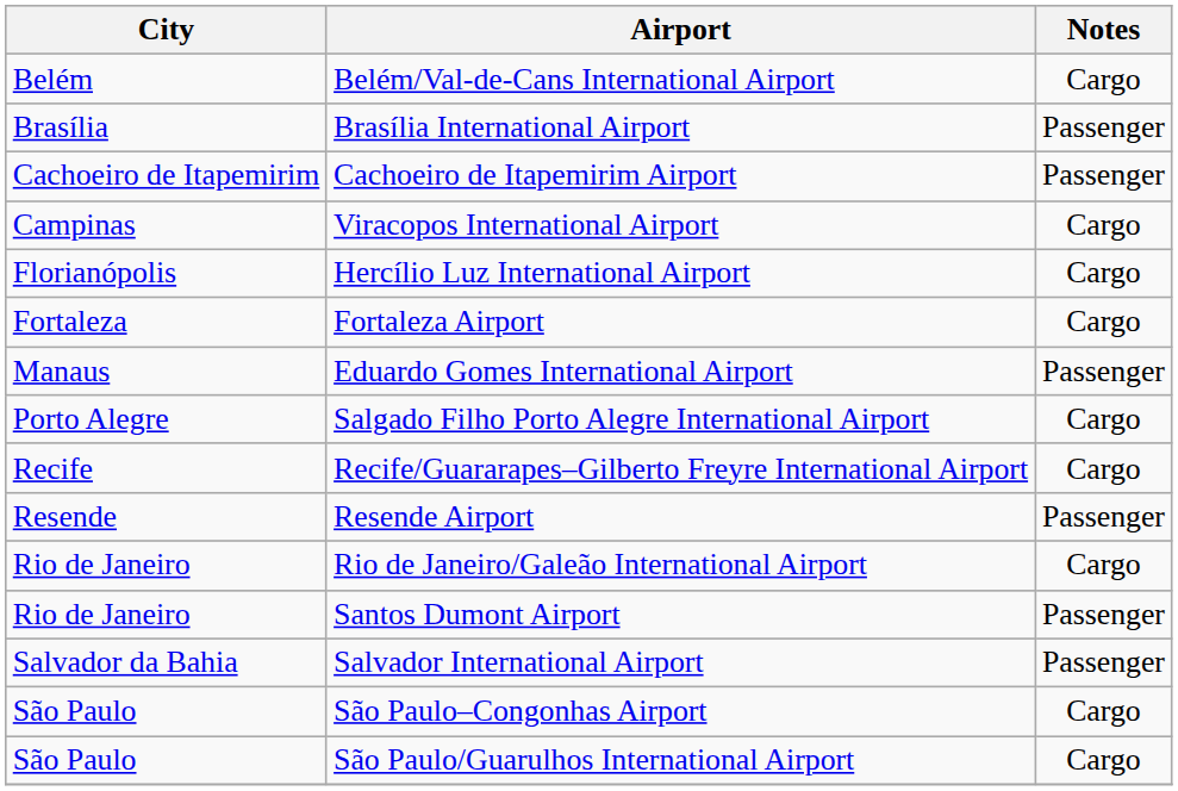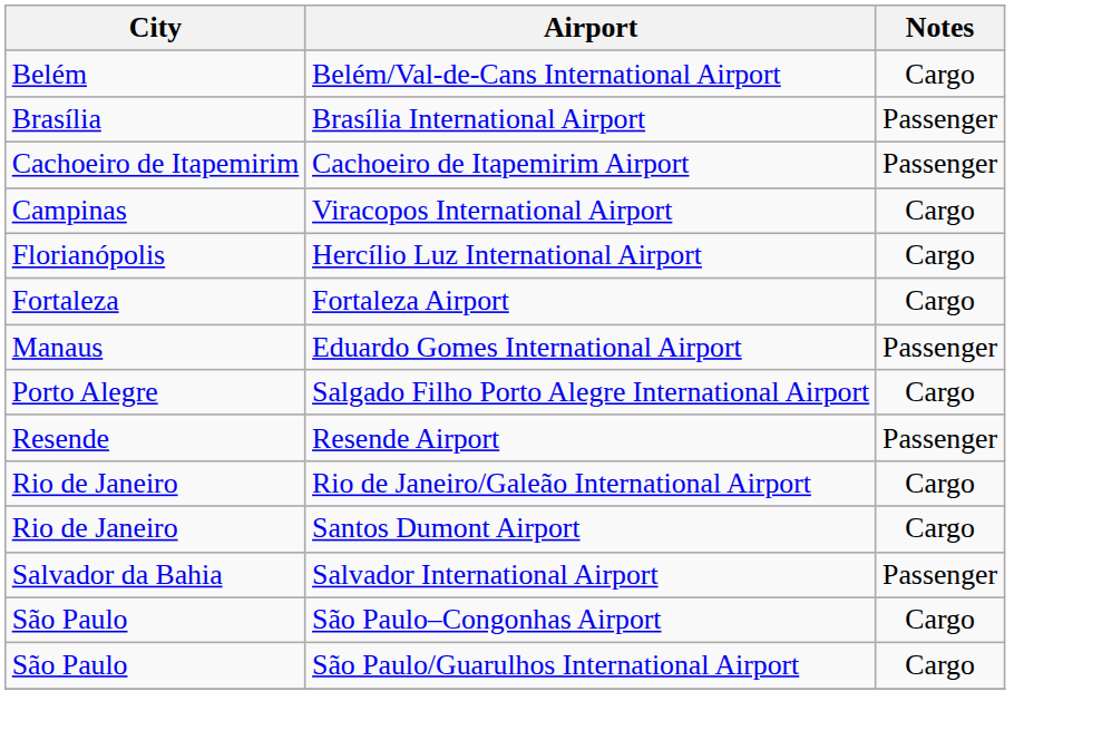 <table class="wikitable sortable">
 <tr>
 <th>City</th>
 <th>Airport</th>
 <th>Notes</th>
 </tr>
 <tr>
 <td><a href='#'>Belém</a></td>
 <td><a href='#'>Belém/Val-de-Cans International Airport</a></td>
 <td align=center>Cargo</td>
 </tr>
 <tr>
 <td><a href='#'>Brasília</a></td>
 <td><a href='#'>Brasília International Airport</a></td>
 <td align=center>Passenger</td>
 </tr>
 <tr>
 <td><a href='#'>Cachoeiro de Itapemirim</a></td>
 <td><a href='#'>Cachoeiro de Itapemirim Airport</a></td>
 <td align=center>Passenger</td>
 </tr>
 <tr>
 <td><a href='#'>Campinas</a></td>
 <td><a href='#'>Viracopos International Airport</a></td>
 <td align=center>Cargo</td>
 </tr>
 <tr>
 <td><a href='#'>Florianópolis</a></td>
 <td><a href='#'>Hercílio Luz International Airport</a></td>
 <td align=center>Cargo</td>
 </tr>
 <tr>
 <td><a href='#'>Fortaleza</a></td>
 <td><a href='#'>Fortaleza Airport</a></td>
 <td align=center>Cargo</td>
 </tr>
 <tr>
 <td><a href='#'>Manaus</a></td>
 <td><a href='#'>Eduardo Gomes International Airport</a></td>
 <td align=center>Passenger</td>
 </tr>
 <tr>
 <td><a href='#'>Porto Alegre</a></td>
 <td><a href='#'>Salgado Filho Porto Alegre International Airport</a></td>
 <td align=center>Cargo</td>
 </tr>
 <tr>
-<td><a href='#'>Recife</a></td>
-<td><a href='#'>Recife/Guararapes–Gilberto Freyre International Airport</a></td>
-<td align=center>Cargo</td>
-</tr>
-<tr>
 <td><a href='#'>Resende</a></td>
 <td><a href='#'>Resende Airport</a></td>
 <td align=center>Passenger</td>
 </tr>
 <tr>
 <td><a href='#'>Rio de Janeiro</a></td>
 <td><a href='#'>Rio de Janeiro/Galeão International Airport</a></td>
 <td align=center>Cargo</td>
 </tr>
 <tr>
 <td><a href='#'>Rio de Janeiro</a></td>
 <td><a href='#'>Santos Dumont Airport</a></td>
-<td align=center>Passenger</td>
+<td align=center>Cargo</td>
 </tr>
 <tr>
 <td><a href='#'>Salvador da Bahia</a></td>
 <td><a href='#'>Salvador International Airport</a></td>
 <td align=center>Passenger</td>
 </tr>
 <tr>
 <td><a href='#'>São Paulo</a></td>
 <td><a href='#'>São Paulo–Congonhas Airport</a></td>
 <td align=center>Cargo</td>
 </tr>
 <tr>
 <td><a href='#'>São Paulo</a></td>
 <td><a href='#'>São Paulo/Guarulhos International Airport</a></td>
 <td align=center>Cargo</td>
 </tr>
 <tr>
 </tr>
 </table>
